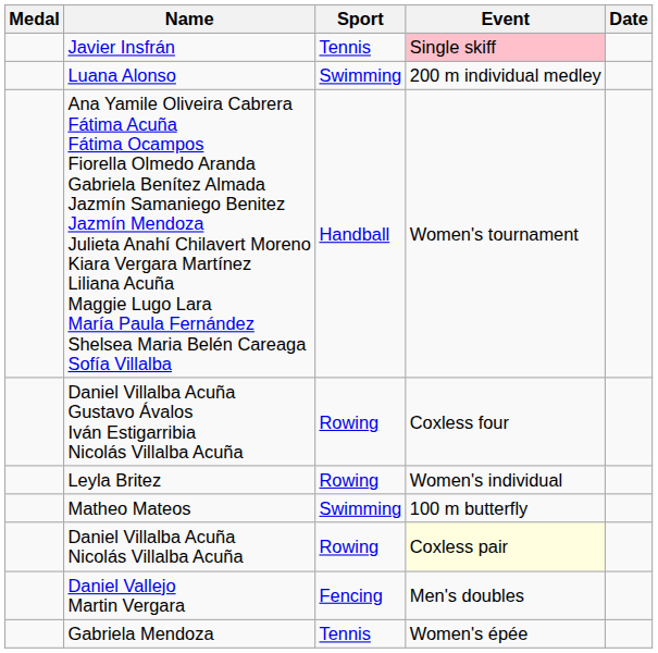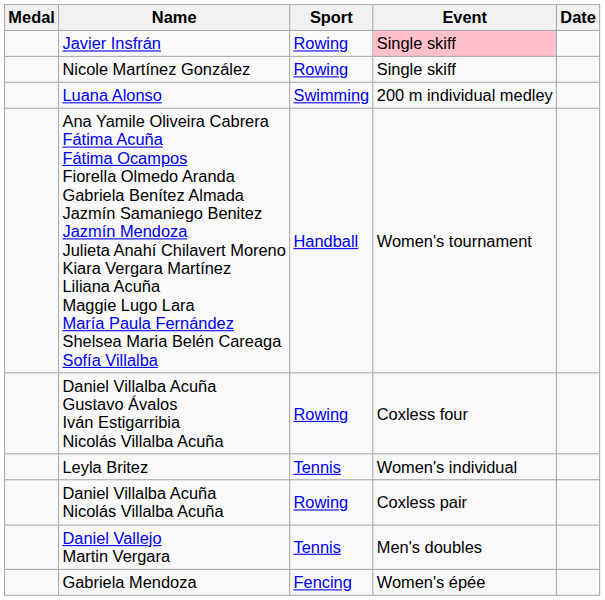 <table class="wikitable sortable" style="font-size:95%">
 <tr>
 <th>Medal</th>
 <th>Name</th>
 <th>Sport</th>
 <th>Event</th>
 <th>Date</th>
 </tr>
 <tr>
 <td></td>
 <td><a href='#'>Javier Insfrán</a></td>
-<td><a href='#'>Tennis</a></td>
+<td><a href='#'>Rowing</a></td>
 <td style="background: pink;">Single skiff</td>
+<td></td>
+</tr>
+<tr>
+<td></td>
+<td>Nicole Martínez González</td>
+<td><a href='#'>Rowing</a></td>
+<td>Single skiff</td>
 <td></td>
 </tr>
 <tr>
 <td></td>
 <td><a href='#'>Luana Alonso</a></td>
 <td><a href='#'>Swimming</a></td>
 <td>200 m individual medley</td>
 <td></td>
 </tr>
 <tr>
 <td></td>
 <td>Ana Yamile Oliveira Cabrera<br><a href='#'>Fátima Acuña</a><br><a href='#'>Fátima Ocampos</a><br>Fiorella Olmedo Aranda<br>Gabriela Benítez Almada<br>Jazmín Samaniego Benitez<br><a href='#'>Jazmín Mendoza</a><br>Julieta Anahí Chilavert Moreno<br>Kiara Vergara Martínez<br>Liliana Acuña<br>Maggie Lugo Lara<br><a href='#'>María Paula Fernández</a><br>Shelsea Maria Belén Careaga<br><a href='#'>Sofía Villalba</a></td>
 <td><a href='#'>Handball</a></td>
 <td>Women's tournament</td>
 <td></td>
 </tr>
 <tr>
 <td></td>
 <td>Daniel Villalba Acuña<br>Gustavo Ávalos<br>Iván Estigarribia<br>Nicolás Villalba Acuña</td>
 <td><a href='#'>Rowing</a></td>
 <td>Coxless four</td>
 <td></td>
 </tr>
 <tr>
 <td></td>
 <td>Leyla Britez</td>
-<td><a href='#'>Rowing</a></td>
+<td><a href='#'>Tennis</a></td>
 <td>Women's individual</td>
-<td></td>
-</tr>
-<tr>
-<td></td>
-<td>Matheo Mateos</td>
-<td><a href='#'>Swimming</a></td>
-<td>100 m butterfly</td>
 <td></td>
 </tr>
 <tr>
 <td></td>
 <td>Daniel Villalba Acuña<br>Nicolás Villalba Acuña</td>
 <td><a href='#'>Rowing</a></td>
-<td style="background: lightyellow;">Coxless pair</td>
+<td>Coxless pair</td>
 <td></td>
 </tr>
 <tr>
 <td></td>
 <td><a href='#'>Daniel Vallejo</a><br>Martin Vergara</td>
-<td><a href='#'>Fencing</a></td>
+<td><a href='#'>Tennis</a></td>
 <td>Men's doubles</td>
 <td></td>
 </tr>
 <tr>
 <td></td>
 <td>Gabriela Mendoza</td>
-<td><a href='#'>Tennis</a></td>
+<td><a href='#'>Fencing</a></td>
 <td>Women's épée</td>
 <td></td>
 </tr>
 </table>
